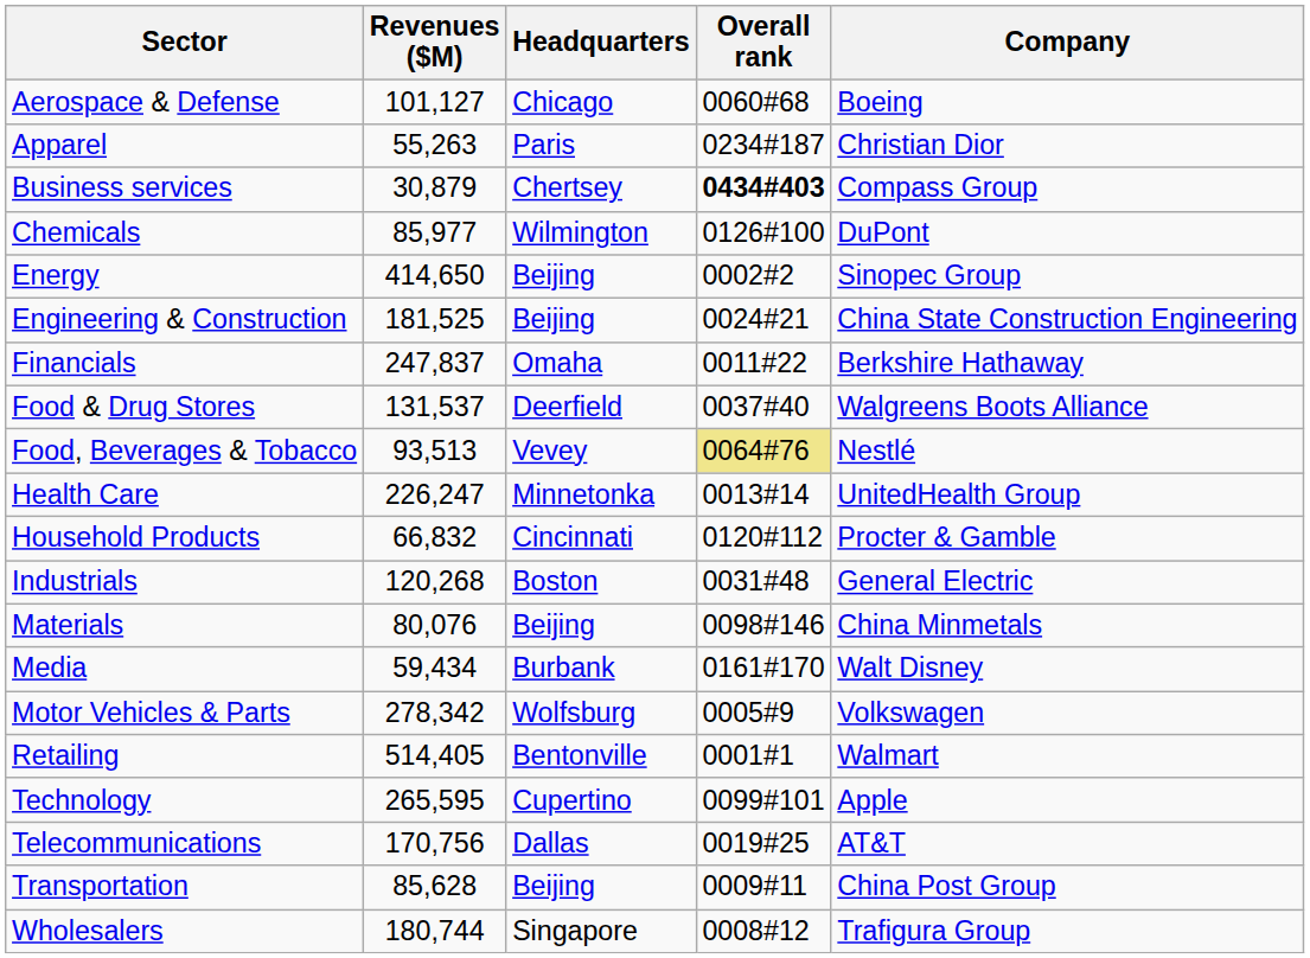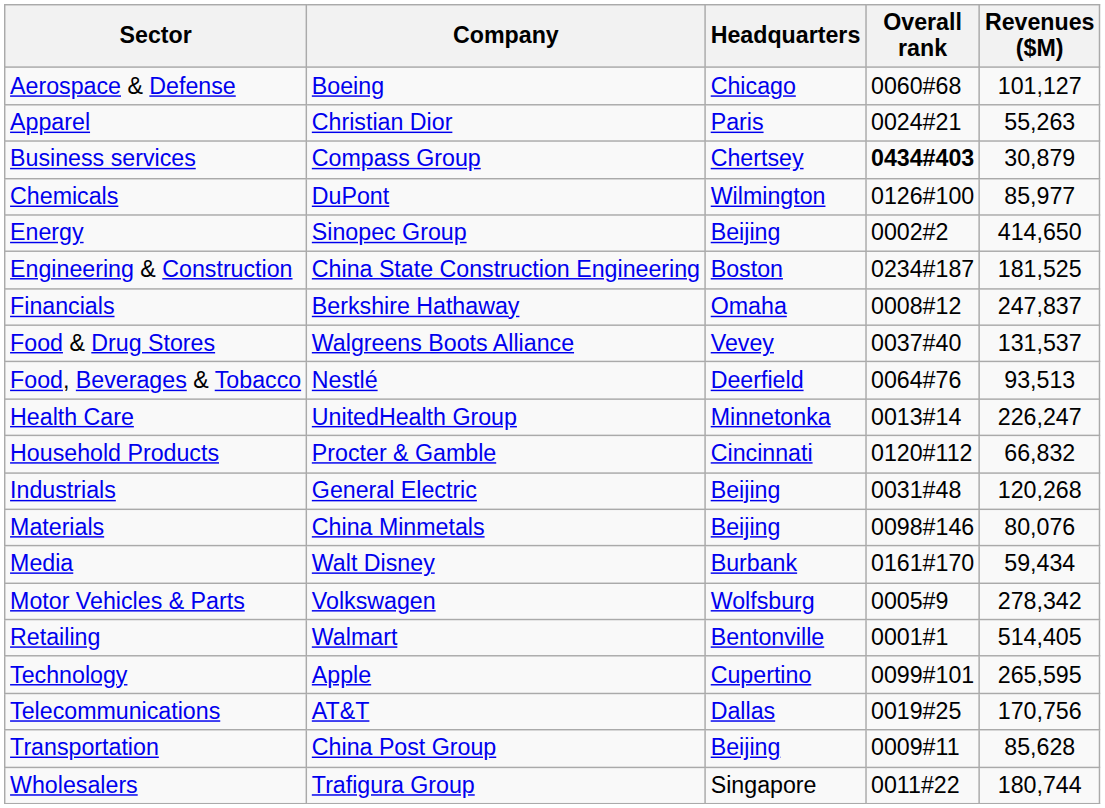 <table class="wikitable sortable">
 <tr style="background:#efefef;">
 <th>Sector</th>
-<th>Revenues <br> ($M)</th>
+<th>Company</th>
 <th>Headquarters</th>
 <th>Overall <br> rank</th>
-<th>Company</th>
+<th>Revenues <br> ($M)</th>
 </tr>
 <tr>
 <td><a href='#'>Aerospace</a> & <a href='#'>Defense</a></td>
-<td style="text-align:center;">101,127</td>
+<td><a href='#'>Boeing</a></td>
 <td> <a href='#'>Chicago</a></td>
 <td><span>0060</span>#68</td>
-<td><a href='#'>Boeing</a></td>
+<td style="text-align:center;">101,127</td>
 </tr>
 <tr>
 <td><a href='#'>Apparel</a></td>
+<td><a href='#'>Christian Dior</a></td>
+<td> <a href='#'>Paris</a></td>
+<td><span>0024</span>#21</td>
 <td style="text-align:center;">55,263</td>
-<td> <a href='#'>Paris</a></td>
-<td><span>0234</span>#187</td>
-<td><a href='#'>Christian Dior</a></td>
 </tr>
 <tr>
 <td><a href='#'>Business services</a></td>
-<td style="text-align:center;">30,879</td>
+<td><a href='#'>Compass Group</a></td>
 <td> <a href='#'>Chertsey</a></td>
 <td><strong><span>0434</span>#403</strong></td>
-<td><a href='#'>Compass Group</a></td>
+<td style="text-align:center;">30,879</td>
 </tr>
 <tr>
 <td><a href='#'>Chemicals</a></td>
-<td style="text-align:center;">85,977</td>
+<td><a href='#'>DuPont</a></td>
 <td> <a href='#'>Wilmington</a></td>
 <td><span>0126</span>#100</td>
-<td><a href='#'>DuPont</a></td>
+<td style="text-align:center;">85,977</td>
 </tr>
 <tr>
 <td><a href='#'>Energy</a></td>
-<td style="text-align:center;">414,650</td>
+<td><a href='#'>Sinopec Group</a></td>
 <td> <a href='#'>Beijing</a></td>
 <td><span>0002</span>#2</td>
-<td><a href='#'>Sinopec Group</a></td>
+<td style="text-align:center;">414,650</td>
 </tr>
 <tr>
 <td><a href='#'>Engineering</a> & <a href='#'>Construction</a></td>
+<td><a href='#'>China State Construction Engineering</a></td>
+<td> <a href='#'>Boston</a></td>
+<td><span>0234</span>#187</td>
 <td style="text-align:center;">181,525</td>
-<td> <a href='#'>Beijing</a></td>
-<td><span>0024</span>#21</td>
-<td><a href='#'>China State Construction Engineering</a></td>
 </tr>
 <tr>
 <td><a href='#'>Financials</a></td>
+<td><a href='#'>Berkshire Hathaway</a></td>
+<td> <a href='#'>Omaha</a></td>
+<td><span>0008</span>#12</td>
 <td style="text-align:center;">247,837</td>
-<td> <a href='#'>Omaha</a></td>
-<td><span>0011</span>#22</td>
-<td><a href='#'>Berkshire Hathaway</a></td>
 </tr>
 <tr>
 <td><a href='#'>Food</a> & <a href='#'>Drug Stores</a></td>
+<td><a href='#'>Walgreens Boots Alliance</a></td>
+<td> <a href='#'>Vevey</a></td>
+<td><span>0037</span>#40</td>
 <td style="text-align:center;">131,537</td>
-<td> <a href='#'>Deerfield</a></td>
-<td><span>0037</span>#40</td>
-<td><a href='#'>Walgreens Boots Alliance</a></td>
 </tr>
 <tr>
 <td><a href='#'>Food</a>, <a href='#'>Beverages</a> & <a href='#'>Tobacco</a></td>
+<td><a href='#'>Nestlé</a></td>
+<td> <a href='#'>Deerfield</a></td>
+<td><span>0064</span>#76</td>
 <td style="text-align:center;">93,513</td>
-<td> <a href='#'>Vevey</a></td>
-<td style="background: khaki;"><span>0064</span>#76</td>
-<td><a href='#'>Nestlé</a></td>
 </tr>
 <tr>
 <td><a href='#'>Health Care</a></td>
-<td style="text-align:center;">226,247</td>
+<td><a href='#'>UnitedHealth Group</a></td>
 <td> <a href='#'>Minnetonka</a></td>
 <td><span>0013</span>#14</td>
-<td><a href='#'>UnitedHealth Group</a></td>
+<td style="text-align:center;">226,247</td>
 </tr>
 <tr>
 <td><a href='#'>Household Products</a></td>
-<td style="text-align:center;">66,832</td>
+<td><a href='#'>Procter & Gamble</a></td>
 <td> <a href='#'>Cincinnati</a></td>
 <td><span>0120</span>#112</td>
-<td><a href='#'>Procter & Gamble</a></td>
+<td style="text-align:center;">66,832</td>
 </tr>
 <tr>
 <td><a href='#'>Industrials</a></td>
+<td><a href='#'>General Electric</a></td>
+<td> <a href='#'>Beijing</a></td>
+<td><span>0031</span>#48</td>
 <td style="text-align:center;">120,268</td>
-<td> <a href='#'>Boston</a></td>
-<td><span>0031</span>#48</td>
-<td><a href='#'>General Electric</a></td>
 </tr>
 <tr>
 <td><a href='#'>Materials</a></td>
-<td style="text-align:center;">80,076</td>
+<td><a href='#'>China Minmetals</a></td>
 <td> <a href='#'>Beijing</a></td>
 <td><span>0098</span>#146</td>
-<td><a href='#'>China Minmetals</a></td>
+<td style="text-align:center;">80,076</td>
 </tr>
 <tr>
 <td><a href='#'>Media</a></td>
-<td style="text-align:center;">59,434</td>
+<td><a href='#'>Walt Disney</a></td>
 <td> <a href='#'>Burbank</a></td>
 <td><span>0161</span>#170</td>
-<td><a href='#'>Walt Disney</a></td>
+<td style="text-align:center;">59,434</td>
 </tr>
 <tr>
 <td><a href='#'>Motor Vehicles & Parts</a></td>
-<td style="text-align:center;">278,342</td>
+<td><a href='#'>Volkswagen</a></td>
 <td> <a href='#'>Wolfsburg</a></td>
 <td><span>0005</span>#9</td>
-<td><a href='#'>Volkswagen</a></td>
+<td style="text-align:center;">278,342</td>
 </tr>
 <tr>
 <td><a href='#'>Retailing</a></td>
-<td style="text-align:center;">514,405</td>
+<td><a href='#'>Walmart</a></td>
 <td> <a href='#'>Bentonville</a></td>
 <td><span>0001</span>#1</td>
-<td><a href='#'>Walmart</a></td>
+<td style="text-align:center;">514,405</td>
 </tr>
 <tr>
 <td><a href='#'>Technology</a></td>
-<td style="text-align:center;">265,595</td>
+<td><a href='#'>Apple</a></td>
 <td> <a href='#'>Cupertino</a></td>
 <td><span>0099</span>#101</td>
-<td><a href='#'>Apple</a></td>
+<td style="text-align:center;">265,595</td>
 </tr>
 <tr>
 <td><a href='#'>Telecommunications</a></td>
-<td style="text-align:center;">170,756</td>
+<td><a href='#'>AT&T</a></td>
 <td> <a href='#'>Dallas</a></td>
 <td><span>0019</span>#25</td>
-<td><a href='#'>AT&T</a></td>
+<td style="text-align:center;">170,756</td>
 </tr>
 <tr>
 <td><a href='#'>Transportation</a></td>
-<td style="text-align:center;">85,628</td>
+<td><a href='#'>China Post Group</a></td>
 <td> <a href='#'>Beijing</a></td>
 <td><span>0009</span>#11</td>
-<td><a href='#'>China Post Group</a></td>
+<td style="text-align:center;">85,628</td>
 </tr>
 <tr>
 <td><a href='#'>Wholesalers</a></td>
+<td><a href='#'>Trafigura Group</a></td>
+<td> Singapore</td>
+<td><span>0011</span>#22</td>
 <td style="text-align:center;">180,744</td>
-<td> Singapore</td>
-<td><span>0008</span>#12</td>
-<td><a href='#'>Trafigura Group</a></td>
 </tr>
 </table>
